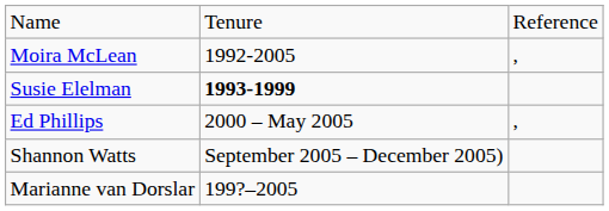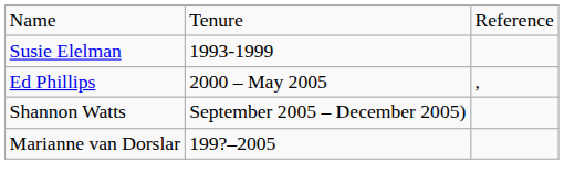 <table class="wikitable">
 <tr>
 <td>Name</td>
 <td>Tenure</td>
 <td>Reference</td>
 </tr>
 <tr>
-<td><a href='#'>Moira McLean</a></td>
-<td>1992-2005</td>
-<td>,</td>
-</tr>
-<tr>
 <td><a href='#'>Susie Elelman</a></td>
-<td><strong>1993-1999</strong></td>
+<td>1993-1999</td>
 <td></td>
 </tr>
 <tr>
 <td><a href='#'>Ed Phillips</a></td>
 <td>2000 – May 2005</td>
 <td>,</td>
 </tr>
 <tr>
 <td>Shannon Watts</td>
 <td>September 2005 – December 2005)</td>
 <td></td>
 </tr>
 <tr>
 <td>Marianne van Dorslar</td>
 <td>199?–2005</td>
 <td></td>
 </tr>
 </table>
